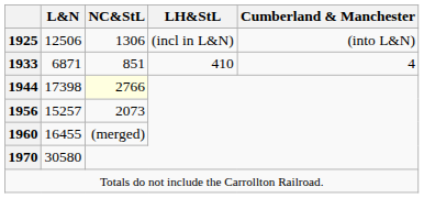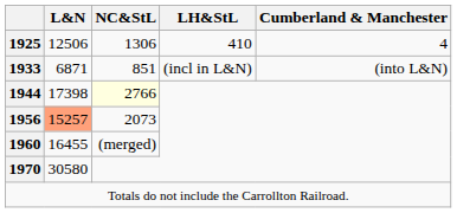 <table class="wikitable">
 <tr>
 <th></th>
 <th>L&N</th>
 <th>NC&StL</th>
 <th>LH&StL</th>
 <th>Cumberland & Manchester</th>
 </tr>
 <tr style="text-align:right;">
 <th scope="row">1925</th>
 <td>12506</td>
 <td>1306</td>
-<td>(incl in L&N)</td>
-<td>(into L&N)</td>
+<td>410</td>
+<td>4</td>
 </tr>
 <tr style="text-align:right;">
 <th scope="row">1933</th>
 <td>6871</td>
 <td>851</td>
-<td>410</td>
-<td>4</td>
+<td>(incl in L&N)</td>
+<td>(into L&N)</td>
 </tr>
 <tr style="text-align:right;">
 <th scope="row">1944</th>
 <td>17398</td>
 <td style="background: lightyellow;">2766</td>
 </tr>
 <tr style="text-align:right;">
 <th scope="row">1956</th>
-<td>15257</td>
+<td style="background: lightsalmon;">15257</td>
 <td>2073</td>
 </tr>
 <tr style="text-align:right;">
 <th scope="row">1960</th>
 <td>16455</td>
 <td>(merged)</td>
 </tr>
 <tr style="text-align:right;">
 <th scope="row">1970</th>
 <td>30580</td>
 </tr>
 <tr style="text-align:center;">
 <td colspan=5><small>Totals do not include the Carrollton Railroad.</small></td>
 </tr>
 </table>
